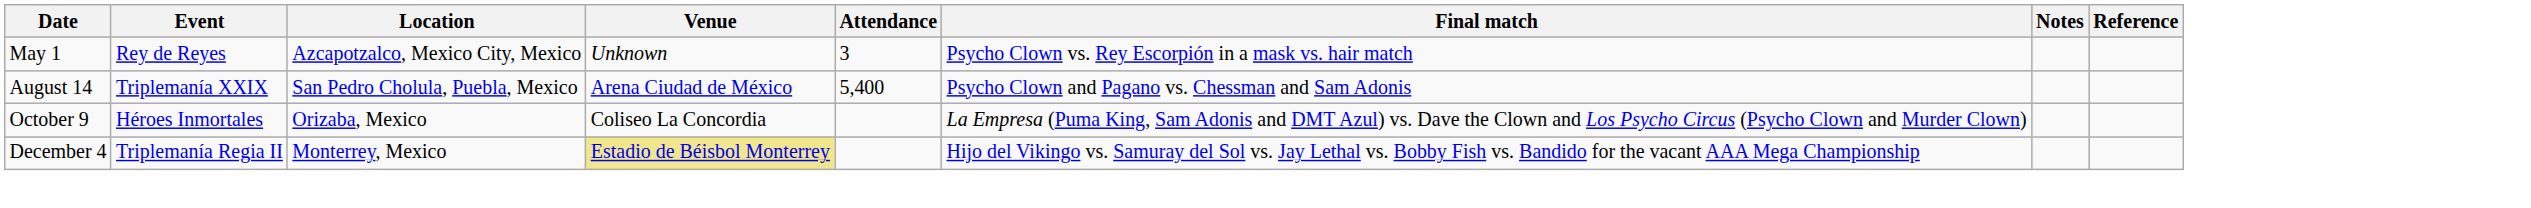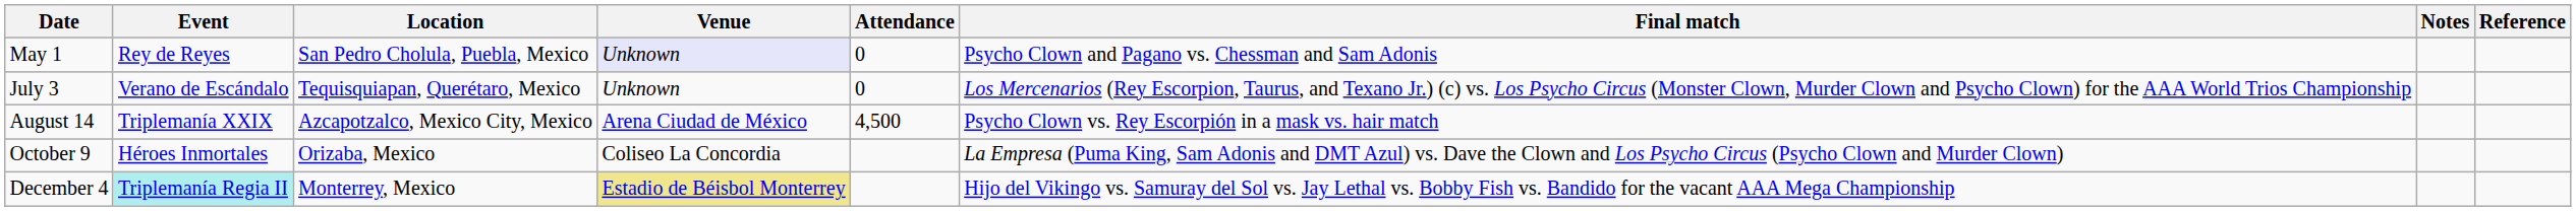 <table class="wikitable" style="font-size:85%;">
 <tr>
 <th>Date</th>
 <th>Event</th>
 <th>Location</th>
 <th>Venue</th>
 <th>Attendance</th>
 <th>Final match</th>
 <th>Notes</th>
 <th>Reference</th>
 </tr>
 <tr>
 <td>May 1</td>
 <td><a href='#'>Rey de Reyes</a></td>
-<td><a href='#'>Azcapotzalco</a>, Mexico City, Mexico</td>
+<td><a href='#'>San Pedro Cholula</a>, <a href='#'>Puebla</a>, Mexico</td>
+<td style="background: lavender;"><em>Unknown</em></td>
+<td>0</td>
+<td><a href='#'>Psycho Clown</a> and <a href='#'>Pagano</a> vs. <a href='#'>Chessman</a> and <a href='#'>Sam Adonis</a></td>
+<td></td>
+<td></td>
+</tr>
+<tr>
+<td>July 3</td>
+<td><a href='#'>Verano de Escándalo</a></td>
+<td><a href='#'>Tequisquiapan</a>, <a href='#'>Querétaro</a>, Mexico</td>
 <td><em>Unknown</em></td>
-<td>3</td>
-<td><a href='#'>Psycho Clown</a> vs. <a href='#'>Rey Escorpión</a> in a <a href='#'>mask vs. hair match</a></td>
+<td>0</td>
+<td><em><a href='#'>Los Mercenarios</a></em> (<a href='#'>Rey Escorpion</a>, <a href='#'>Taurus</a>, and <a href='#'>Texano Jr.</a>) (c) vs. <em><a href='#'>Los Psycho Circus</a></em> (<a href='#'>Monster Clown</a>, <a href='#'>Murder Clown</a> and <a href='#'>Psycho Clown</a>) for the <a href='#'>AAA World Trios Championship</a></td>
 <td></td>
 <td></td>
 </tr>
 <tr>
 <td>August 14</td>
 <td><a href='#'>Triplemanía XXIX</a></td>
-<td><a href='#'>San Pedro Cholula</a>, <a href='#'>Puebla</a>, Mexico</td>
+<td><a href='#'>Azcapotzalco</a>, Mexico City, Mexico</td>
 <td><a href='#'>Arena Ciudad de México</a></td>
-<td>5,400</td>
-<td><a href='#'>Psycho Clown</a> and <a href='#'>Pagano</a> vs. <a href='#'>Chessman</a> and <a href='#'>Sam Adonis</a></td>
+<td>4,500</td>
+<td><a href='#'>Psycho Clown</a> vs. <a href='#'>Rey Escorpión</a> in a <a href='#'>mask vs. hair match</a></td>
 <td></td>
 <td></td>
 </tr>
 <tr>
 <td>October 9</td>
 <td><a href='#'>Héroes Inmortales</a></td>
 <td><a href='#'>Orizaba</a>, Mexico</td>
 <td>Coliseo La Concordia</td>
 <td></td>
 <td><em>La Empresa</em> (<a href='#'>Puma King</a>, <a href='#'>Sam Adonis</a> and <a href='#'>DMT Azul</a>) vs. Dave the Clown and <em><a href='#'>Los Psycho Circus</a></em> (<a href='#'>Psycho Clown</a> and <a href='#'>Murder Clown</a>)</td>
 <td></td>
 <td></td>
 </tr>
 <tr>
 <td>December 4</td>
-<td><a href='#'>Triplemanía Regia II</a></td>
+<td style="background: paleturquoise;"><a href='#'>Triplemanía Regia II</a></td>
 <td><a href='#'>Monterrey</a>, Mexico</td>
 <td style="background: khaki;"><a href='#'>Estadio de Béisbol Monterrey</a></td>
 <td></td>
 <td><a href='#'>Hijo del Vikingo</a> vs. <a href='#'>Samuray del Sol</a> vs. <a href='#'>Jay Lethal</a> vs. <a href='#'>Bobby Fish</a> vs. <a href='#'>Bandido</a> for the vacant <a href='#'>AAA Mega Championship</a></td>
 <td></td>
 <td></td>
 </tr>
 </table>
